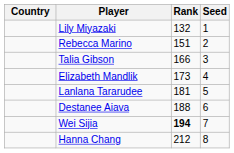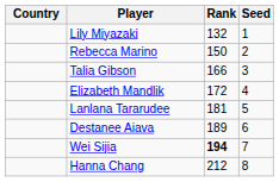 <table class="wikitable">
 <tr>
 <th width="75">Country</th>
 <th width="175">Player</th>
 <th>Rank</th>
 <th>Seed</th>
 </tr>
 <tr>
 <td></td>
 <td><a href='#'>Lily Miyazaki</a></td>
 <td>132</td>
 <td>1</td>
 </tr>
 <tr>
 <td></td>
 <td><a href='#'>Rebecca Marino</a></td>
-<td>151</td>
+<td>150</td>
 <td>2</td>
 </tr>
 <tr>
 <td></td>
 <td><a href='#'>Talia Gibson</a></td>
 <td>166</td>
 <td>3</td>
 </tr>
 <tr>
 <td></td>
 <td><a href='#'>Elizabeth Mandlik</a></td>
-<td>173</td>
+<td>172</td>
 <td>4</td>
 </tr>
 <tr>
 <td></td>
 <td><a href='#'>Lanlana Tararudee</a></td>
 <td>181</td>
 <td>5</td>
 </tr>
 <tr>
 <td></td>
 <td><a href='#'>Destanee Aiava</a></td>
-<td>188</td>
+<td>189</td>
 <td>6</td>
 </tr>
 <tr>
 <td></td>
 <td><a href='#'>Wei Sijia</a></td>
 <td><strong>194</strong></td>
 <td>7</td>
 </tr>
 <tr>
 <td></td>
 <td><a href='#'>Hanna Chang</a></td>
 <td>212</td>
 <td>8</td>
 </tr>
 </table>
